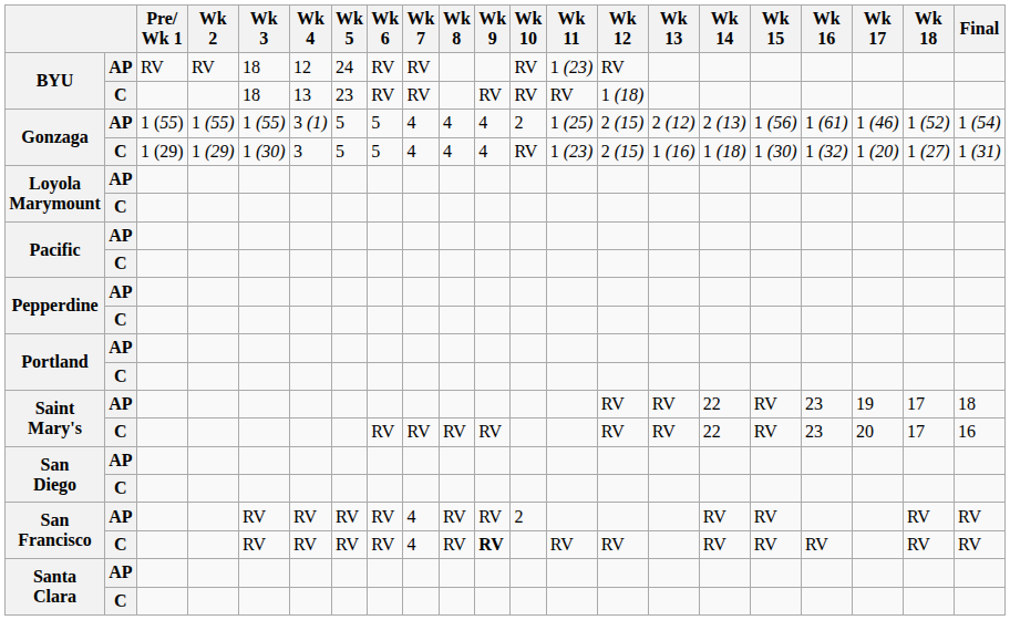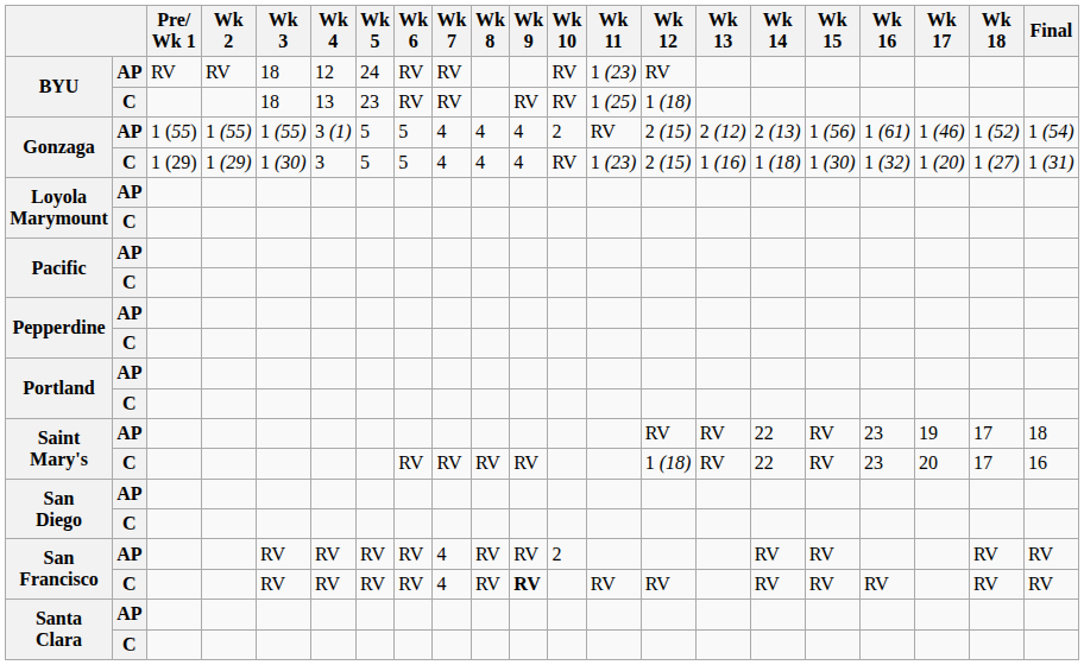 <table class="wikitable">
 <tr>
 <th colspan="2"></th>
 <th>Pre/<br>Wk 1</th>
 <th>Wk<br>2</th>
 <th>Wk<br>3</th>
 <th>Wk<br>4</th>
 <th>Wk<br>5</th>
 <th>Wk<br>6</th>
 <th>Wk<br>7</th>
 <th>Wk<br>8</th>
 <th>Wk<br>9</th>
 <th>Wk<br>10</th>
 <th>Wk<br>11</th>
 <th>Wk<br>12</th>
 <th>Wk<br>13</th>
 <th>Wk<br>14</th>
 <th>Wk<br>15</th>
 <th>Wk<br>16</th>
 <th>Wk<br>17</th>
 <th>Wk<br>18</th>
 <th>Final</th>
 </tr>
 <tr>
 <th rowspan="2">BYU</th>
 <th>AP</th>
 <td>RV</td>
 <td>RV</td>
 <td>18</td>
 <td>12</td>
 <td>24</td>
 <td>RV</td>
 <td>RV</td>
 <td></td>
 <td></td>
 <td>RV</td>
 <td>1 <em>(23)</em></td>
 <td>RV</td>
 <td></td>
 <td></td>
 <td></td>
 <td></td>
 <td></td>
 <td></td>
 <td></td>
 </tr>
 <tr>
 <th>C</th>
 <td></td>
 <td></td>
 <td>18</td>
 <td>13</td>
 <td>23</td>
 <td>RV</td>
 <td>RV</td>
 <td></td>
 <td>RV</td>
 <td>RV</td>
-<td>RV</td>
+<td>1 <em>(25)</em></td>
 <td>1 <em>(18)</em></td>
 <td></td>
 <td></td>
 <td></td>
 <td></td>
 <td></td>
 <td></td>
 <td></td>
 </tr>
 <tr>
 <th rowspan="2">Gonzaga</th>
 <th>AP</th>
 <td>1 (<em>55</em>)</td>
 <td>1 <em>(55)</em></td>
 <td>1 <em>(55)</em></td>
 <td>3 <em>(1)</em></td>
 <td>5</td>
 <td>5</td>
 <td>4</td>
 <td>4</td>
 <td>4</td>
 <td>2</td>
-<td>1 <em>(25)</em></td>
+<td>RV</td>
 <td>2 <em>(15)</em></td>
 <td>2 <em>(12)</em></td>
 <td>2 <em>(13)</em></td>
 <td>1 <em>(56)</em></td>
 <td>1 <em>(61)</em></td>
 <td>1 <em>(46)</em></td>
 <td>1 <em>(52)</em></td>
 <td>1 <em>(54)</em></td>
 </tr>
 <tr>
 <th>C</th>
 <td>1 (29)</td>
 <td>1 <em>(29)</em></td>
 <td>1 <em>(30)</em></td>
 <td>3</td>
 <td>5</td>
 <td>5</td>
 <td>4</td>
 <td>4</td>
 <td>4</td>
 <td>RV</td>
 <td>1 <em>(23)</em></td>
 <td>2 <em>(15)</em></td>
 <td>1 <em>(16)</em></td>
 <td>1 <em>(18)</em></td>
 <td>1 <em>(30)</em></td>
 <td>1 <em>(32)</em></td>
 <td>1 <em>(20)</em></td>
 <td>1 <em>(27)</em></td>
 <td>1 <em>(31)</em></td>
 </tr>
 <tr>
 <th rowspan="2">Loyola<br>Marymount</th>
 <th>AP</th>
 <td></td>
 <td></td>
 <td></td>
 <td></td>
 <td></td>
 <td></td>
 <td></td>
 <td></td>
 <td></td>
 <td></td>
 <td></td>
 <td></td>
 <td></td>
 <td></td>
 <td></td>
 <td></td>
 <td></td>
 <td></td>
 <td></td>
 </tr>
 <tr>
 <th>C</th>
 <td></td>
 <td></td>
 <td></td>
 <td></td>
 <td></td>
 <td></td>
 <td></td>
 <td></td>
 <td></td>
 <td></td>
 <td></td>
 <td></td>
 <td></td>
 <td></td>
 <td></td>
 <td></td>
 <td></td>
 <td></td>
 <td></td>
 </tr>
 <tr>
 <th rowspan="2">Pacific</th>
 <th>AP</th>
 <td></td>
 <td></td>
 <td></td>
 <td></td>
 <td></td>
 <td></td>
 <td></td>
 <td></td>
 <td></td>
 <td></td>
 <td></td>
 <td></td>
 <td></td>
 <td></td>
 <td></td>
 <td></td>
 <td></td>
 <td></td>
 <td></td>
 </tr>
 <tr>
 <th>C</th>
 <td></td>
 <td></td>
 <td></td>
 <td></td>
 <td></td>
 <td></td>
 <td></td>
 <td></td>
 <td></td>
 <td></td>
 <td></td>
 <td></td>
 <td></td>
 <td></td>
 <td></td>
 <td></td>
 <td></td>
 <td></td>
 <td></td>
 </tr>
 <tr>
 <th rowspan="2">Pepperdine</th>
 <th>AP</th>
 <td></td>
 <td></td>
 <td></td>
 <td></td>
 <td></td>
 <td></td>
 <td></td>
 <td></td>
 <td></td>
 <td></td>
 <td></td>
 <td></td>
 <td></td>
 <td></td>
 <td></td>
 <td></td>
 <td></td>
 <td></td>
 <td></td>
 </tr>
 <tr>
 <th>C</th>
 <td></td>
 <td></td>
 <td></td>
 <td></td>
 <td></td>
 <td></td>
 <td></td>
 <td></td>
 <td></td>
 <td></td>
 <td></td>
 <td></td>
 <td></td>
 <td></td>
 <td></td>
 <td></td>
 <td></td>
 <td></td>
 <td></td>
 </tr>
 <tr>
 <th rowspan="2">Portland</th>
 <th>AP</th>
 <td></td>
 <td></td>
 <td></td>
 <td></td>
 <td></td>
 <td></td>
 <td></td>
 <td></td>
 <td></td>
 <td></td>
 <td></td>
 <td></td>
 <td></td>
 <td></td>
 <td></td>
 <td></td>
 <td></td>
 <td></td>
 <td></td>
 </tr>
 <tr>
 <th>C</th>
 <td></td>
 <td></td>
 <td></td>
 <td></td>
 <td></td>
 <td></td>
 <td></td>
 <td></td>
 <td></td>
 <td></td>
 <td></td>
 <td></td>
 <td></td>
 <td></td>
 <td></td>
 <td></td>
 <td></td>
 <td></td>
 <td></td>
 </tr>
 <tr>
 <th rowspan="2">Saint<br>Mary's</th>
 <th>AP</th>
 <td></td>
 <td></td>
 <td></td>
 <td></td>
 <td></td>
 <td></td>
 <td></td>
 <td></td>
 <td></td>
 <td></td>
 <td></td>
 <td>RV</td>
 <td>RV</td>
 <td>22</td>
 <td>RV</td>
 <td>23</td>
 <td>19</td>
 <td>17</td>
 <td>18</td>
 </tr>
 <tr>
 <th>C</th>
 <td></td>
 <td></td>
 <td></td>
 <td></td>
 <td></td>
 <td>RV</td>
 <td>RV</td>
 <td>RV</td>
 <td>RV</td>
 <td></td>
 <td></td>
-<td>RV</td>
+<td>1 <em>(18)</em></td>
 <td>RV</td>
 <td>22</td>
 <td>RV</td>
 <td>23</td>
 <td>20</td>
 <td>17</td>
 <td>16</td>
 </tr>
 <tr>
 <th rowspan="2">San<br>Diego</th>
 <th>AP</th>
 <td></td>
 <td></td>
 <td></td>
 <td></td>
 <td></td>
 <td></td>
 <td></td>
 <td></td>
 <td></td>
 <td></td>
 <td></td>
 <td></td>
 <td></td>
 <td></td>
 <td></td>
 <td></td>
 <td></td>
 <td></td>
 <td></td>
 </tr>
 <tr>
 <th>C</th>
 <td></td>
 <td></td>
 <td></td>
 <td></td>
 <td></td>
 <td></td>
 <td></td>
 <td></td>
 <td></td>
 <td></td>
 <td></td>
 <td></td>
 <td></td>
 <td></td>
 <td></td>
 <td></td>
 <td></td>
 <td></td>
 <td></td>
 </tr>
 <tr>
 <th rowspan="2">San<br>Francisco</th>
 <th>AP</th>
 <td></td>
 <td></td>
 <td>RV</td>
 <td>RV</td>
 <td>RV</td>
 <td>RV</td>
 <td>4</td>
 <td>RV</td>
 <td>RV</td>
 <td>2</td>
 <td></td>
 <td></td>
 <td></td>
 <td>RV</td>
 <td>RV</td>
 <td></td>
 <td></td>
 <td>RV</td>
 <td>RV</td>
 </tr>
 <tr>
 <th>C</th>
 <td></td>
 <td></td>
 <td>RV</td>
 <td>RV</td>
 <td>RV</td>
 <td>RV</td>
 <td>4</td>
 <td>RV</td>
 <td><strong>RV</strong></td>
 <td></td>
 <td>RV</td>
 <td>RV</td>
 <td></td>
 <td>RV</td>
 <td>RV</td>
 <td>RV</td>
 <td></td>
 <td>RV</td>
 <td>RV</td>
 </tr>
 <tr>
 <th rowspan="2">Santa<br>Clara</th>
 <th>AP</th>
 <td></td>
 <td></td>
 <td></td>
 <td></td>
 <td></td>
 <td></td>
 <td></td>
 <td></td>
 <td></td>
 <td></td>
 <td></td>
 <td></td>
 <td></td>
 <td></td>
 <td></td>
 <td></td>
 <td></td>
 <td></td>
 <td></td>
 </tr>
 <tr>
 <th>C</th>
 <td></td>
 <td></td>
 <td></td>
 <td></td>
 <td></td>
 <td></td>
 <td></td>
 <td></td>
 <td></td>
 <td></td>
 <td></td>
 <td></td>
 <td></td>
 <td></td>
 <td></td>
 <td></td>
 <td></td>
 <td></td>
 <td></td>
 </tr>
 </table>
